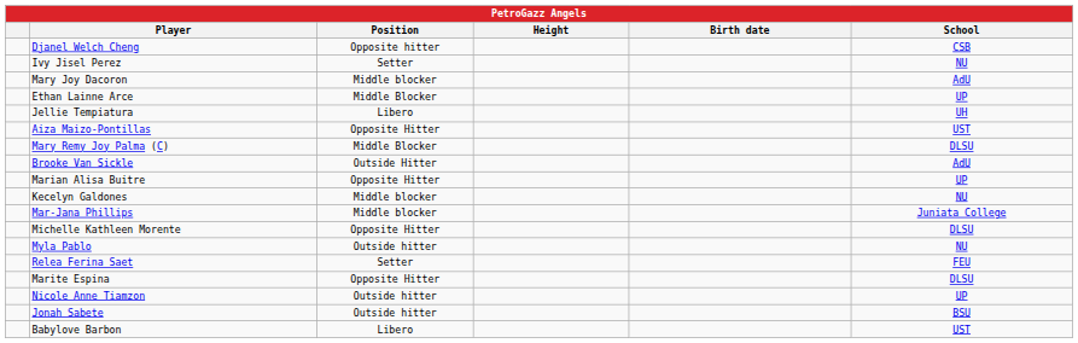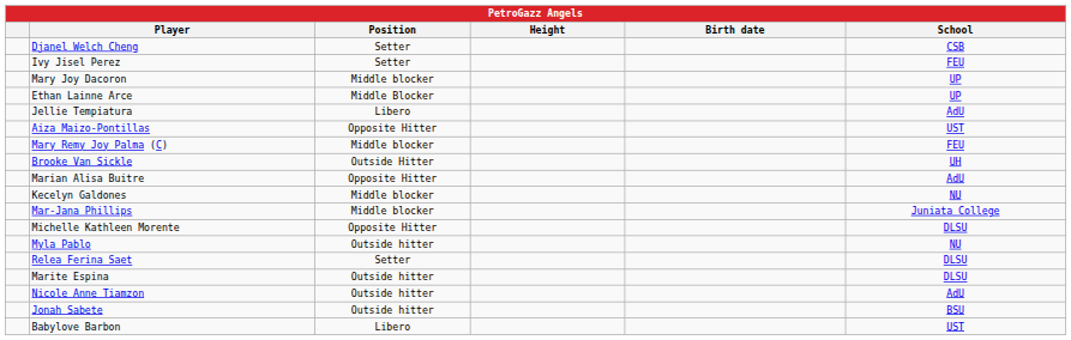 <table class="wikitable sortable" style="text-align:center; width:100%; font-size:90%;">
 <tr>
 <th colspan="8" style= "background:#DC2329; color:white; text-align: center"><strong>PetroGazz Angels</strong></th>
 </tr>
 <tr style="background:#FFFFFF;">
 <th style= "align=center; width:1em;"></th>
 <th style= "align=center;width:17em;">Player</th>
 <th style= "align=center; width:9em;">Position</th>
 <th style= "align=center; width:9em;">Height</th>
 <th style= "align=center; width:13em;">Birth date</th>
 <th style= "align=center; width:13em;">School</th>
 </tr>
 <tr align=center>
 <td></td>
 <td align=left> <a href='#'>Djanel Welch Cheng</a></td>
-<td>Opposite hitter</td>
+<td>Setter</td>
 <td></td>
 <td align=left></td>
 <td><a href='#'>CSB</a></td>
 </tr>
 <tr align=center>
 <td></td>
 <td align=left> Ivy Jisel Perez</td>
 <td>Setter</td>
 <td></td>
 <td align=left></td>
-<td><a href='#'>NU</a></td>
+<td><a href='#'>FEU</a></td>
 </tr>
 <tr align=center>
 <td></td>
 <td align=left> Mary Joy Dacoron</td>
 <td align=center>Middle blocker</td>
 <td></td>
 <td align=left></td>
-<td><a href='#'>AdU</a></td>
+<td><a href='#'>UP</a></td>
 </tr>
 <tr align=center>
 <td></td>
 <td align=left> Ethan Lainne Arce</td>
 <td>Middle Blocker</td>
 <td></td>
 <td align=left></td>
 <td><a href='#'>UP</a></td>
 </tr>
 <tr align=center>
 <td></td>
 <td align=left> Jellie Tempiatura</td>
 <td>Libero</td>
 <td></td>
 <td align=left></td>
-<td><a href='#'>UH</a></td>
+<td><a href='#'>AdU</a></td>
 </tr>
 <tr align=center>
 <td></td>
 <td align=left> <a href='#'>Aiza Maizo-Pontillas</a></td>
 <td>Opposite Hitter</td>
 <td></td>
 <td align=left></td>
 <td><a href='#'>UST</a></td>
 </tr>
 <tr align=center>
 <td></td>
 <td align=left> <a href='#'>Mary Remy Joy Palma</a> (<a href='#'>C</a>)</td>
-<td>Middle Blocker</td>
+<td align=center>Middle blocker</td>
 <td></td>
 <td align=left></td>
-<td><a href='#'>DLSU</a></td>
+<td><a href='#'>FEU</a></td>
 </tr>
 <tr align=center>
 <td></td>
 <td align=left>  <a href='#'>Brooke Van Sickle</a></td>
 <td>Outside Hitter</td>
 <td></td>
 <td align=left></td>
-<td><a href='#'>AdU</a></td>
+<td><a href='#'>UH</a></td>
 </tr>
 <tr align=center>
 <td></td>
 <td align=left> Marian Alisa Buitre</td>
 <td>Opposite Hitter</td>
 <td></td>
 <td align=left></td>
-<td><a href='#'>UP</a></td>
+<td><a href='#'>AdU</a></td>
 </tr>
 <tr align=center>
 <td></td>
 <td align=left> Kecelyn Galdones</td>
 <td>Middle blocker</td>
 <td></td>
 <td align=left></td>
 <td><a href='#'>NU</a></td>
 </tr>
 <tr align=center>
 <td></td>
 <td align=left>  <a href='#'>Mar-Jana Phillips</a></td>
 <td>Middle blocker</td>
 <td align=center></td>
 <td align=left></td>
 <td align=center><a href='#'>Juniata College</a></td>
 </tr>
 <tr align=center>
 <td></td>
 <td align=left> Michelle Kathleen Morente</td>
 <td>Opposite Hitter</td>
 <td></td>
 <td align=left></td>
 <td><a href='#'>DLSU</a></td>
 </tr>
 <tr align=center>
 <td></td>
 <td align=left> <a href='#'>Myla Pablo</a></td>
 <td>Outside hitter</td>
 <td></td>
 <td align=left></td>
 <td><a href='#'>NU</a></td>
 </tr>
 <tr align=center>
 <td></td>
 <td align=left> <a href='#'>Relea Ferina Saet</a></td>
 <td>Setter</td>
 <td></td>
 <td align=left></td>
-<td><a href='#'>FEU</a></td>
+<td><a href='#'>DLSU</a></td>
 </tr>
 <tr align=center>
 <td></td>
 <td align=left> Marite Espina</td>
-<td>Opposite Hitter</td>
+<td>Outside hitter</td>
 <td></td>
 <td align=left></td>
 <td><a href='#'>DLSU</a></td>
 </tr>
 <tr align=center>
 <td></td>
 <td align=left> <a href='#'>Nicole Anne Tiamzon</a></td>
 <td>Outside hitter</td>
 <td></td>
 <td align=left></td>
-<td><a href='#'>UP</a></td>
+<td><a href='#'>AdU</a></td>
 </tr>
 <tr align=center>
 <td></td>
 <td align=left> <a href='#'>Jonah Sabete</a></td>
 <td>Outside hitter</td>
 <td></td>
 <td align=left></td>
 <td><a href='#'>BSU</a></td>
 </tr>
 <tr align=center>
 <td></td>
 <td align=left> Babylove Barbon</td>
 <td align=center>Libero</td>
 <td></td>
 <td align=left></td>
 <td><a href='#'>UST</a></td>
 </tr>
 </table>
